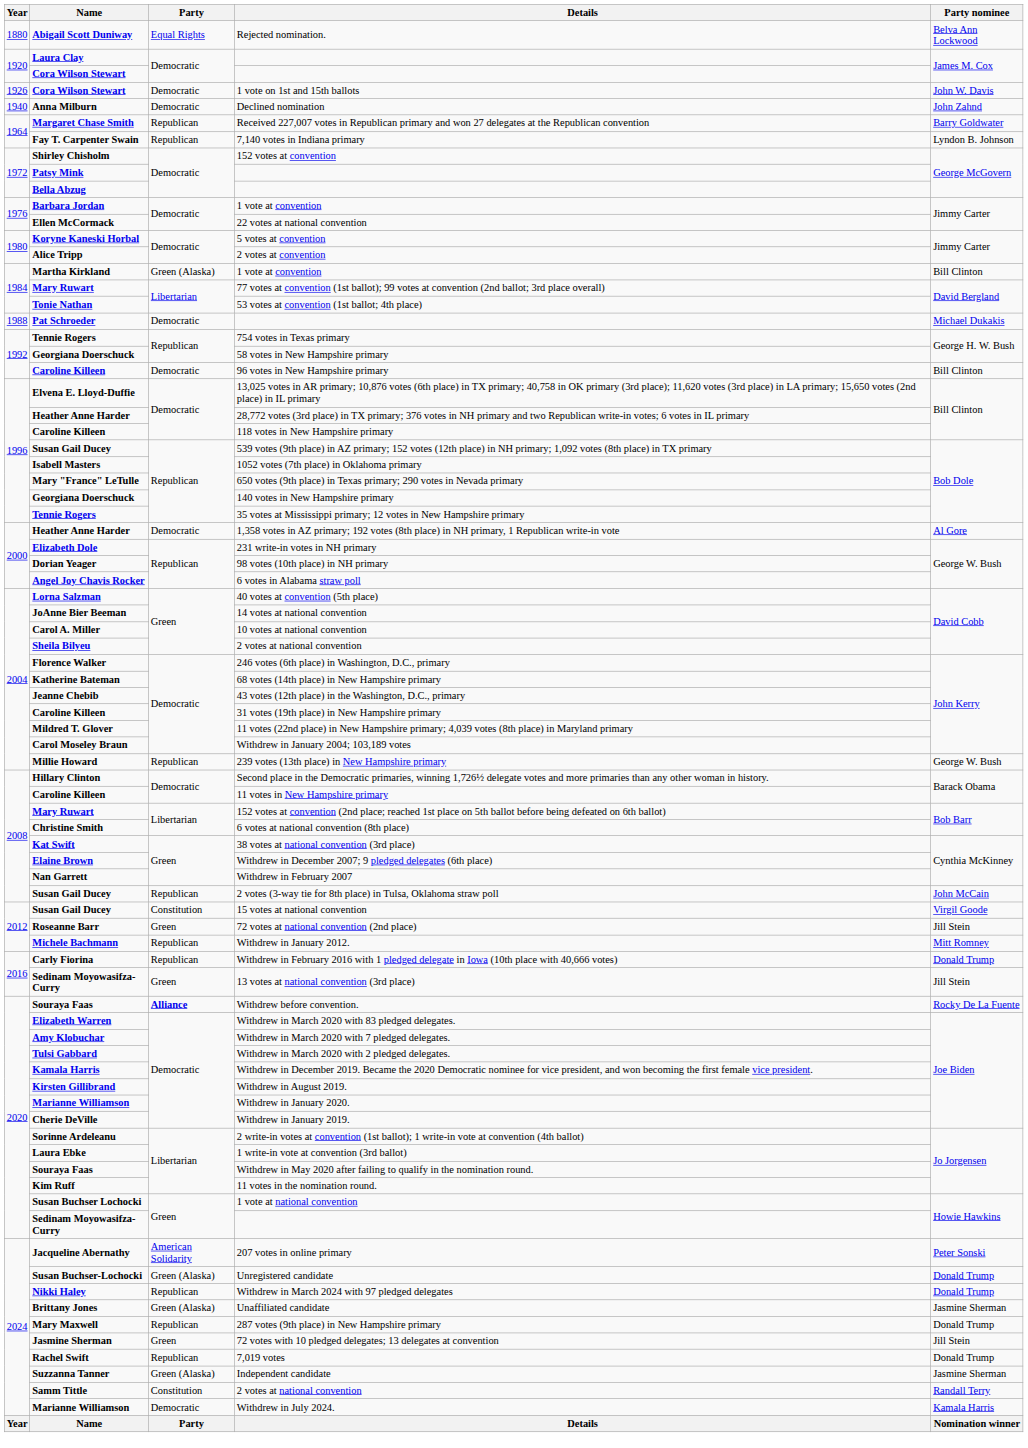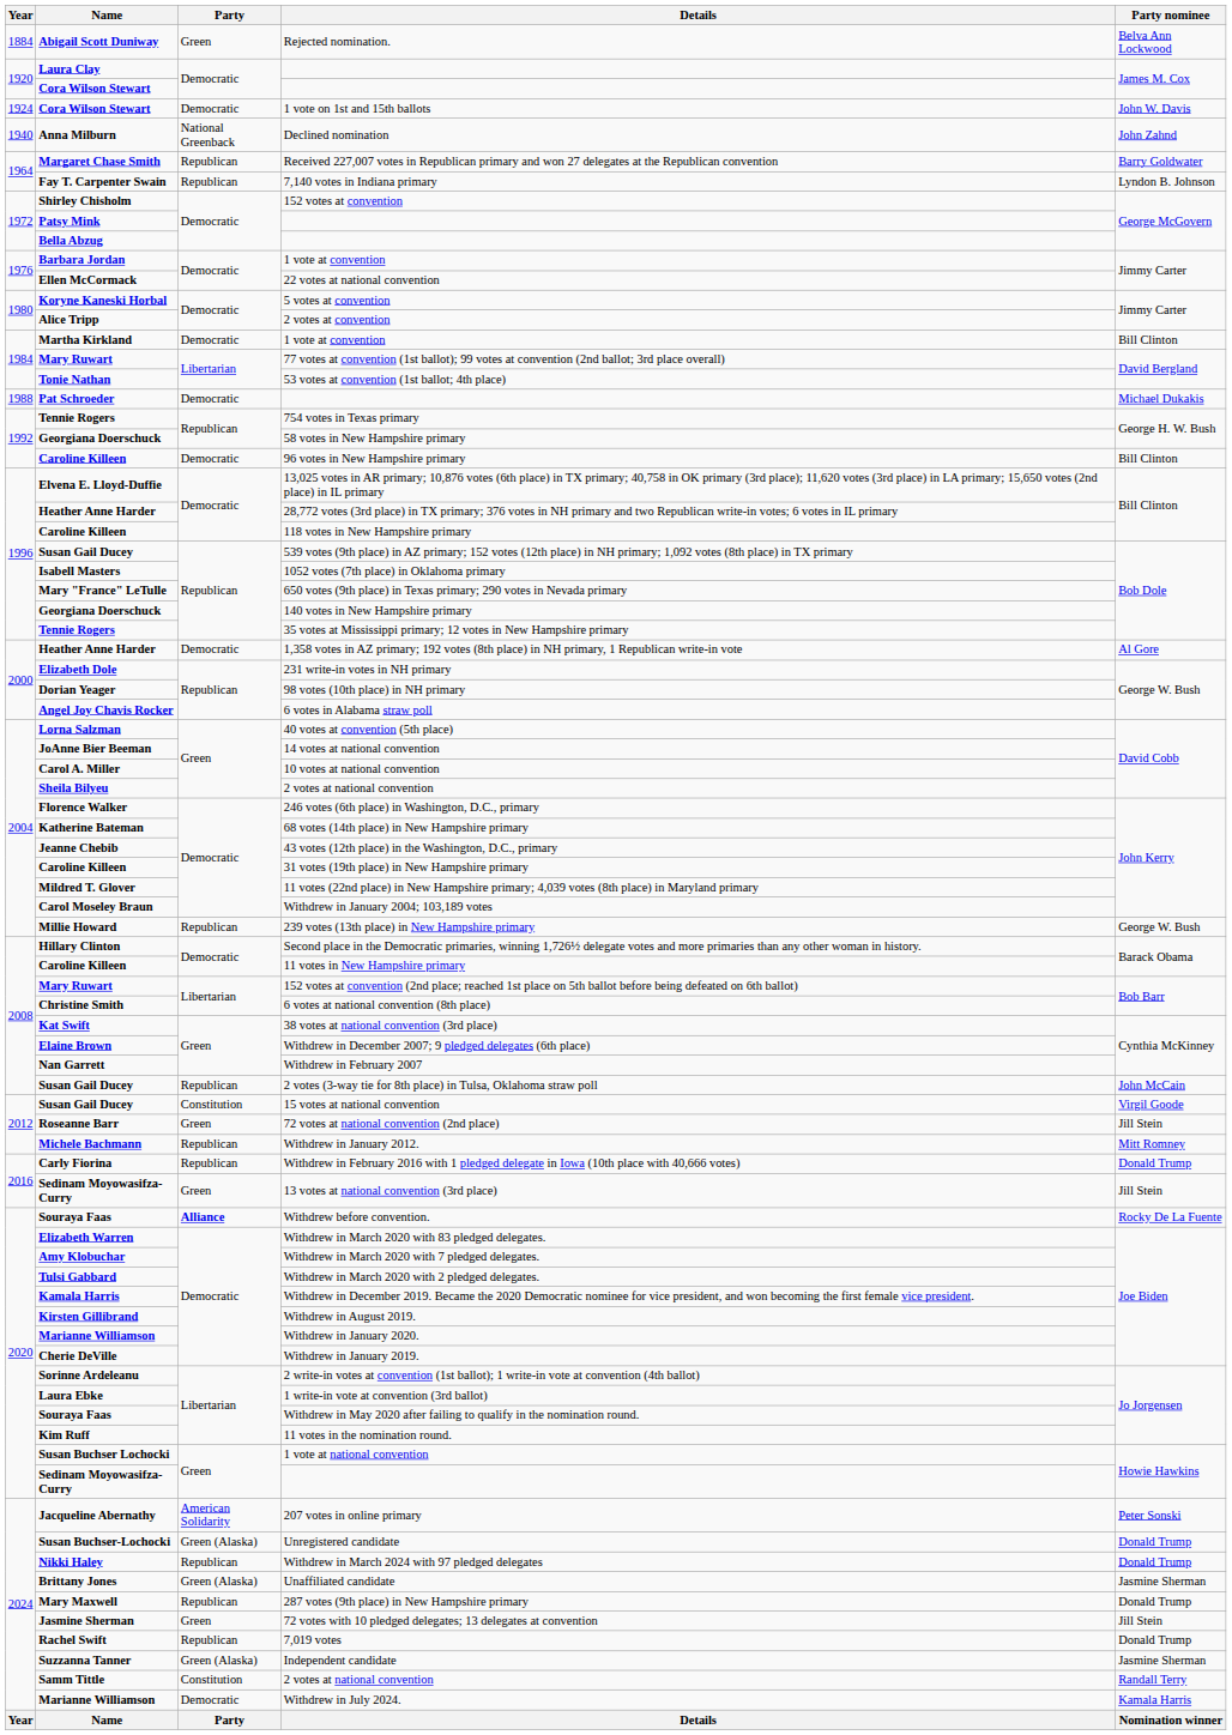 <table class="wikitable sortable">
 <tr>
 <th>Year</th>
 <th style="width:175px;">Name</th>
 <th>Party</th>
 <th>Details</th>
 <th>Party nominee</th>
 </tr>
 <tr>
-<td><a href='#'>1880</a></td>
+<td><a href='#'>1884</a></td>
 <td><strong><a href='#'>Abigail Scott Duniway</a></strong></td>
-<td><a href='#'>Equal Rights</a></td>
+<td>Green</td>
 <td>Rejected nomination.</td>
 <td><a href='#'>Belva Ann Lockwood</a></td>
 </tr>
 <tr>
 <td rowspan="2"><a href='#'>1920</a></td>
 <td><strong><a href='#'>Laura Clay</a></strong></td>
 <td rowspan="2">Democratic</td>
 <td></td>
 <td rowspan="2"><a href='#'>James M. Cox</a></td>
 </tr>
 <tr>
 <td><strong><a href='#'>Cora Wilson Stewart</a></strong></td>
 <td></td>
 </tr>
 <tr>
-<td><a href='#'>1926</a></td>
+<td><a href='#'>1924</a></td>
 <td><strong><a href='#'>Cora Wilson Stewart</a></strong></td>
 <td>Democratic</td>
 <td>1 vote on 1st and 15th ballots</td>
 <td><a href='#'>John W. Davis</a></td>
 </tr>
 <tr>
 <td><a href='#'>1940</a></td>
 <td><strong>Anna Milburn</strong></td>
-<td>Democratic</td>
+<td>National Greenback</td>
 <td>Declined nomination</td>
 <td><a href='#'>John Zahnd</a></td>
 </tr>
 <tr>
 <td rowspan="2"><a href='#'>1964</a></td>
 <td><strong><a href='#'>Margaret Chase Smith</a></strong></td>
 <td>Republican</td>
 <td>Received 227,007 votes in Republican primary and won 27 delegates at the Republican convention</td>
 <td><a href='#'>Barry Goldwater</a></td>
 </tr>
 <tr>
 <td><strong>Fay T. Carpenter Swain</strong></td>
 <td>Republican</td>
 <td>7,140 votes in Indiana primary</td>
 <td>Lyndon B. Johnson</td>
 </tr>
 <tr>
 <td rowspan="3"><a href='#'>1972</a></td>
 <td><strong>Shirley Chisholm</strong></td>
 <td rowspan="3">Democratic</td>
 <td>152 votes at <a href='#'>convention</a></td>
 <td rowspan="3"><a href='#'>George McGovern</a></td>
 </tr>
 <tr>
 <td><strong><a href='#'>Patsy Mink</a></strong></td>
 <td></td>
 </tr>
 <tr>
 <td><strong><a href='#'>Bella Abzug</a></strong></td>
 <td></td>
 </tr>
 <tr>
 <td rowspan="2"><a href='#'>1976</a></td>
 <td><strong><a href='#'>Barbara Jordan</a></strong></td>
 <td rowspan="2">Democratic</td>
 <td>1 vote at <a href='#'>convention</a></td>
 <td rowspan="2">Jimmy Carter</td>
 </tr>
 <tr>
 <td><strong>Ellen McCormack</strong></td>
 <td>22 votes at national convention</td>
 </tr>
 <tr>
 <td rowspan="2"><a href='#'>1980</a></td>
 <td><strong><a href='#'>Koryne Kaneski Horbal</a></strong></td>
 <td rowspan="2">Democratic</td>
 <td>5 votes at <a href='#'>convention</a></td>
 <td rowspan="2">Jimmy Carter</td>
 </tr>
 <tr>
 <td><strong>Alice Tripp</strong></td>
 <td>2 votes at <a href='#'>convention</a></td>
 </tr>
 <tr>
 <td rowspan="3"><a href='#'>1984</a></td>
 <td><strong>Martha Kirkland</strong></td>
-<td>Green (Alaska)</td>
+<td>Democratic</td>
 <td>1 vote at <a href='#'>convention</a></td>
 <td>Bill Clinton</td>
 </tr>
 <tr>
 <td><strong><a href='#'>Mary Ruwart</a></strong></td>
 <td rowspan="2"><a href='#'>Libertarian</a></td>
 <td>77 votes at <a href='#'>convention</a> (1st ballot); 99 votes at convention (2nd ballot; 3rd place overall)</td>
 <td rowspan="2"><a href='#'>David Bergland</a></td>
 </tr>
 <tr>
 <td><strong><a href='#'>Tonie Nathan</a></strong></td>
 <td>53 votes at <a href='#'>convention</a> (1st ballot; 4th place)</td>
 </tr>
 <tr>
 <td><a href='#'>1988</a></td>
 <td><strong><a href='#'>Pat Schroeder</a></strong></td>
 <td>Democratic</td>
 <td></td>
 <td><a href='#'>Michael Dukakis</a></td>
 </tr>
 <tr>
 <td rowspan="3"><a href='#'>1992</a></td>
 <td><strong>Tennie Rogers</strong></td>
 <td rowspan="2">Republican</td>
 <td>754 votes in Texas primary</td>
 <td rowspan="2">George H. W. Bush</td>
 </tr>
 <tr>
 <td><strong>Georgiana Doerschuck</strong></td>
 <td>58 votes in New Hampshire primary</td>
 </tr>
 <tr>
 <td><strong><a href='#'>Caroline Killeen</a></strong></td>
 <td>Democratic</td>
 <td>96 votes in New Hampshire primary</td>
 <td>Bill Clinton</td>
 </tr>
 <tr>
 <td rowspan="8"><a href='#'>1996</a></td>
 <td><strong>Elvena E. Lloyd-Duffie</strong></td>
 <td rowspan="3">Democratic</td>
 <td>13,025 votes in AR primary; 10,876 votes (6th place) in TX primary; 40,758 in OK primary (3rd place); 11,620 votes (3rd place) in LA primary; 15,650 votes (2nd place) in IL primary</td>
 <td rowspan="3">Bill Clinton</td>
 </tr>
 <tr>
 <td><strong>Heather Anne Harder</strong></td>
 <td>28,772 votes (3rd place) in TX primary; 376 votes in NH primary and two Republican write-in votes; 6 votes in IL primary</td>
 </tr>
 <tr>
 <td><strong>Caroline Killeen</strong></td>
 <td>118 votes in New Hampshire primary</td>
 </tr>
 <tr>
 <td><strong>Susan Gail Ducey</strong></td>
 <td rowspan="5">Republican</td>
 <td>539 votes (9th place) in AZ primary; 152 votes (12th place) in NH primary; 1,092 votes (8th place) in TX primary</td>
 <td rowspan="5"><a href='#'>Bob Dole</a></td>
 </tr>
 <tr>
 <td><strong>Isabell Masters</strong></td>
 <td>1052 votes (7th place) in Oklahoma primary</td>
 </tr>
 <tr>
 <td><strong>Mary "France" LeTulle</strong></td>
 <td>650 votes (9th place) in Texas primary; 290 votes in Nevada primary</td>
 </tr>
 <tr>
 <td><strong>Georgiana Doerschuck</strong></td>
 <td>140 votes in New Hampshire primary</td>
 </tr>
 <tr>
 <td><strong><a href='#'>Tennie Rogers</a></strong></td>
 <td>35 votes at Mississippi primary; 12 votes in New Hampshire primary</td>
 </tr>
 <tr>
 <td rowspan="4"><a href='#'>2000</a></td>
 <td><strong>Heather Anne Harder</strong></td>
 <td>Democratic</td>
 <td>1,358 votes in AZ primary; 192 votes (8th place) in NH primary, 1 Republican write-in vote</td>
 <td><a href='#'>Al Gore</a></td>
 </tr>
 <tr>
 <td><strong><a href='#'>Elizabeth Dole</a></strong></td>
 <td rowspan="3">Republican</td>
 <td>231 write-in votes in NH primary</td>
 <td rowspan="3">George W. Bush</td>
 </tr>
 <tr>
 <td><strong>Dorian Yeager</strong></td>
 <td>98 votes (10th place) in NH primary</td>
 </tr>
 <tr>
 <td><strong><a href='#'>Angel Joy Chavis Rocker</a></strong></td>
 <td>6 votes in Alabama <a href='#'>straw poll</a></td>
 </tr>
 <tr>
 <td rowspan="11"><a href='#'>2004</a></td>
 <td><strong><a href='#'>Lorna Salzman</a></strong></td>
 <td rowspan="4">Green</td>
 <td>40 votes at <a href='#'>convention</a> (5th place)</td>
 <td rowspan="4"><a href='#'>David Cobb</a></td>
 </tr>
 <tr>
 <td><strong>JoAnne Bier Beeman</strong></td>
 <td>14 votes at national convention</td>
 </tr>
 <tr>
 <td><strong>Carol A. Miller</strong></td>
 <td>10 votes at national convention</td>
 </tr>
 <tr>
 <td><strong><a href='#'>Sheila Bilyeu</a></strong></td>
 <td>2 votes at national convention</td>
 </tr>
 <tr>
 <td><strong>Florence Walker</strong></td>
 <td rowspan="6">Democratic</td>
 <td>246 votes (6th place) in Washington, D.C., primary</td>
 <td rowspan="6"><a href='#'>John Kerry</a></td>
 </tr>
 <tr>
 <td><strong>Katherine Bateman</strong></td>
 <td>68 votes (14th place) in New Hampshire primary</td>
 </tr>
 <tr>
 <td><strong>Jeanne Chebib</strong></td>
 <td>43 votes (12th place) in the Washington, D.C., primary</td>
 </tr>
 <tr>
 <td><strong>Caroline Killeen</strong></td>
 <td>31 votes (19th place) in New Hampshire primary</td>
 </tr>
 <tr>
 <td><strong>Mildred T. Glover</strong></td>
 <td>11 votes (22nd place) in New Hampshire primary; 4,039 votes (8th place) in Maryland primary</td>
 </tr>
 <tr>
 <td><strong>Carol Moseley Braun</strong></td>
 <td>Withdrew in January 2004; 103,189 votes</td>
 </tr>
 <tr>
 <td><strong>Millie Howard</strong></td>
 <td>Republican</td>
 <td>239 votes (13th place) in <a href='#'>New Hampshire primary</a></td>
 <td>George W. Bush</td>
 </tr>
 <tr>
 <td rowspan="8"><a href='#'>2008</a></td>
 <td><strong>Hillary Clinton</strong></td>
 <td rowspan="2">Democratic</td>
 <td>Second place in the Democratic primaries, winning 1,726½ delegate votes and more primaries than any other woman in history.</td>
 <td rowspan="2">Barack Obama</td>
 </tr>
 <tr>
 <td><strong>Caroline Killeen</strong></td>
 <td>11 votes in <a href='#'>New Hampshire primary</a></td>
 </tr>
 <tr>
 <td><strong><a href='#'>Mary Ruwart</a></strong></td>
 <td rowspan="2">Libertarian</td>
 <td>152 votes at <a href='#'>convention</a> (2nd place; reached 1st place on 5th ballot before being defeated on 6th ballot)</td>
 <td rowspan="2"><a href='#'>Bob Barr</a></td>
 </tr>
 <tr>
 <td><strong>Christine Smith</strong></td>
 <td>6 votes at national convention (8th place)</td>
 </tr>
 <tr>
 <td><strong><a href='#'>Kat Swift</a></strong></td>
 <td rowspan="3">Green</td>
 <td>38 votes at <a href='#'>national convention</a> (3rd place)</td>
 <td rowspan="3">Cynthia McKinney</td>
 </tr>
 <tr>
 <td><strong><a href='#'>Elaine Brown</a></strong></td>
 <td>Withdrew in December 2007; 9 <a href='#'>pledged delegates</a> (6th place)</td>
 </tr>
 <tr>
 <td><strong>Nan Garrett</strong></td>
 <td>Withdrew in February 2007</td>
 </tr>
 <tr>
 <td><strong>Susan Gail Ducey</strong></td>
 <td>Republican</td>
 <td>2 votes (3-way tie for 8th place) in Tulsa, Oklahoma straw poll</td>
 <td><a href='#'>John McCain</a></td>
 </tr>
 <tr>
 <td rowspan="3"><a href='#'>2012</a></td>
 <td><strong>Susan Gail Ducey</strong></td>
 <td>Constitution</td>
 <td>15 votes at national convention</td>
 <td><a href='#'>Virgil Goode</a></td>
 </tr>
 <tr>
 <td><strong>Roseanne Barr</strong></td>
 <td>Green</td>
 <td>72 votes at <a href='#'>national convention</a> (2nd place)</td>
 <td>Jill Stein</td>
 </tr>
 <tr>
 <td><strong><a href='#'>Michele Bachmann</a></strong></td>
 <td>Republican</td>
 <td>Withdrew in January 2012.</td>
 <td><a href='#'>Mitt Romney</a></td>
 </tr>
 <tr>
 <td rowspan="2"><a href='#'>2016</a></td>
 <td><strong>Carly Fiorina</strong></td>
 <td>Republican</td>
 <td>Withdrew in February 2016 with 1 <a href='#'>pledged delegate</a> in <a href='#'>Iowa</a> (10th place with 40,666 votes)</td>
 <td><a href='#'>Donald Trump</a></td>
 </tr>
 <tr>
 <td><strong>Sedinam Moyowasifza-Curry</strong></td>
 <td>Green</td>
 <td>13 votes at <a href='#'>national convention</a> (3rd place)</td>
 <td>Jill Stein</td>
 </tr>
 <tr>
 <td rowspan="14"><a href='#'>2020</a></td>
 <td><strong>Souraya Faas</strong></td>
 <td><strong><a href='#'>Alliance</a></strong></td>
 <td>Withdrew before convention.</td>
 <td><a href='#'>Rocky De La Fuente</a></td>
 </tr>
 <tr>
 <td><strong><a href='#'>Elizabeth Warren</a></strong></td>
 <td rowspan="7">Democratic</td>
 <td>Withdrew in March 2020 with 83 pledged delegates.</td>
 <td rowspan="7"><a href='#'>Joe Biden</a></td>
 </tr>
 <tr>
 <td><strong><a href='#'>Amy Klobuchar</a></strong></td>
 <td>Withdrew in March 2020 with 7 pledged delegates.</td>
 </tr>
 <tr>
 <td><strong><a href='#'>Tulsi Gabbard</a></strong></td>
 <td>Withdrew in March 2020 with 2 pledged delegates.</td>
 </tr>
 <tr>
 <td><strong><a href='#'>Kamala Harris</a></strong></td>
 <td>Withdrew in December 2019. Became the 2020 Democratic nominee for vice president, and won becoming the first female <a href='#'>vice president</a>.</td>
 </tr>
 <tr>
 <td><strong><a href='#'>Kirsten Gillibrand</a></strong></td>
 <td>Withdrew in August 2019.</td>
 </tr>
 <tr>
 <td><strong><a href='#'>Marianne Williamson</a></strong></td>
 <td>Withdrew in January 2020.</td>
 </tr>
 <tr>
 <td><strong>Cherie DeVille</strong></td>
 <td>Withdrew in January 2019.</td>
 </tr>
 <tr>
 <td><strong>Sorinne Ardeleanu</strong></td>
 <td rowspan="4">Libertarian</td>
 <td>2 write-in votes at <a href='#'>convention</a> (1st ballot); 1 write-in vote at convention (4th ballot)</td>
 <td rowspan="4"><a href='#'>Jo Jorgensen</a></td>
 </tr>
 <tr>
 <td><strong>Laura Ebke</strong></td>
 <td>1 write-in vote at convention (3rd ballot)</td>
 </tr>
 <tr>
 <td><strong>Souraya Faas</strong></td>
 <td>Withdrew in May 2020 after failing to qualify in the nomination round.</td>
 </tr>
 <tr>
 <td><strong>Kim Ruff</strong></td>
 <td>11 votes in the nomination round.</td>
 </tr>
 <tr>
 <td><strong>Susan Buchser Lochocki</strong></td>
 <td rowspan="2">Green</td>
 <td>1 vote at <a href='#'>national convention</a></td>
 <td rowspan=2><a href='#'>Howie Hawkins</a></td>
 </tr>
 <tr>
 <td><strong>Sedinam Moyowasifza-Curry</strong></td>
 <td 11.5 votes at national convention (3rd place)></td>
 </tr>
 <tr>
 <td rowspan="10"><a href='#'>2024</a></td>
 <td><strong>Jacqueline Abernathy</strong></td>
 <td><a href='#'>American Solidarity</a></td>
 <td>207 votes in online primary</td>
 <td><a href='#'>Peter Sonski</a></td>
 </tr>
 <tr>
 <td><strong>Susan Buchser-Lochocki</strong></td>
 <td>Green (Alaska)</td>
 <td>Unregistered candidate</td>
 <td><a href='#'>Donald Trump</a></td>
 </tr>
 <tr>
 <td><strong><a href='#'>Nikki Haley</a></strong></td>
 <td>Republican</td>
 <td>Withdrew in March 2024 with 97 pledged delegates</td>
 <td><a href='#'>Donald Trump</a></td>
 </tr>
 <tr>
 <td><strong>Brittany Jones</strong></td>
 <td>Green (Alaska)</td>
 <td>Unaffiliated candidate</td>
 <td>Jasmine Sherman</td>
 </tr>
 <tr>
 <td><strong>Mary Maxwell</strong></td>
 <td>Republican</td>
 <td>287 votes (9th place) in New Hampshire primary</td>
 <td>Donald Trump</td>
 </tr>
 <tr>
 <td><strong>Jasmine Sherman</strong></td>
 <td>Green</td>
 <td>72 votes with 10 pledged delegates; 13 delegates at convention</td>
 <td>Jill Stein</td>
 </tr>
 <tr>
 <td><strong>Rachel Swift</strong></td>
 <td>Republican</td>
 <td>7,019 votes</td>
 <td>Donald Trump</td>
 </tr>
 <tr>
 <td><strong>Suzzanna Tanner</strong></td>
 <td>Green (Alaska)</td>
 <td>Independent candidate</td>
 <td>Jasmine Sherman</td>
 </tr>
 <tr>
 <td><strong>Samm Tittle</strong></td>
 <td>Constitution</td>
 <td>2 votes at <a href='#'>national convention</a></td>
 <td><a href='#'>Randall Terry</a></td>
 </tr>
 <tr>
 <td><strong>Marianne Williamson</strong></td>
 <td>Democratic</td>
 <td>Withdrew in July 2024.</td>
 <td><a href='#'>Kamala Harris</a></td>
 </tr>
 <tr class="bottom">
 <th style="text-align:center;">Year</th>
 <th style="text-align:center;">Name</th>
 <th style="text-align:center;">Party</th>
 <th style="text-align:center;">Details</th>
 <th style="text-align:center;">Nomination winner</th>
 </tr>
 </table>
